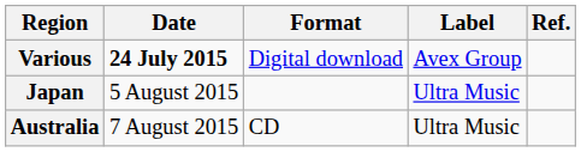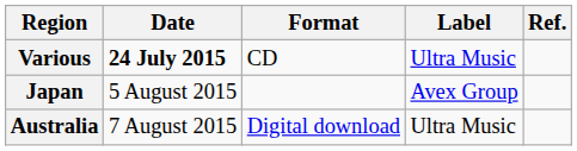 <table class="wikitable plainrowheaders">
 <tr>
 <th scope="col">Region</th>
 <th scope="col">Date</th>
 <th scope="col">Format</th>
 <th scope="col">Label</th>
 <th scope="col">Ref.</th>
 </tr>
 <tr>
 <th scope="row">Various</th>
 <td><strong>24 July 2015</strong></td>
-<td><a href='#'>Digital download</a></td>
-<td><a href='#'>Avex Group</a></td>
+<td>CD</td>
+<td><a href='#'>Ultra Music</a></td>
 <td></td>
 </tr>
 <tr>
 <th scope="row">Japan</th>
 <td>5 August 2015</td>
 <td></td>
-<td><a href='#'>Ultra Music</a></td>
+<td><a href='#'>Avex Group</a></td>
 <td></td>
 </tr>
 <tr>
 <th scope="row">Australia</th>
 <td rowspan="2">7 August 2015</td>
-<td>CD</td>
+<td><a href='#'>Digital download</a></td>
 <td rowspan="2">Ultra Music</td>
 <td></td>
 </tr>
 </table>
